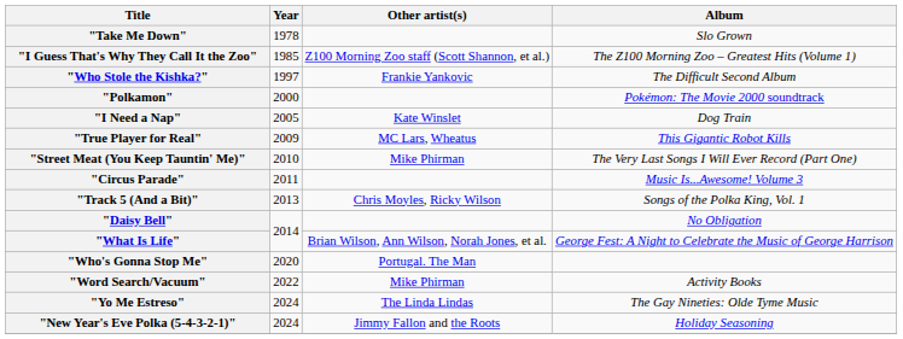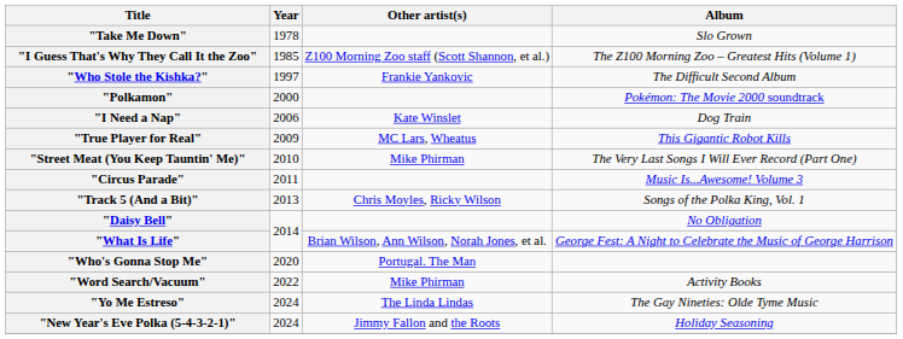 <table class="wikitable plainrowheaders" style="text-align:center;">
 <tr>
 <th scope="col" style="width:20em;">Title</th>
 <th scope="col">Year</th>
 <th scope="col">Other artist(s)</th>
 <th scope="col">Album</th>
 </tr>
 <tr>
 <th scope="row">"Take Me Down"</th>
 <td>1978</td>
 <td></td>
 <td><em>Slo Grown</em></td>
 </tr>
 <tr>
 <th scope="row">"I Guess That's Why They Call It the Zoo"</th>
 <td>1985</td>
 <td><a href='#'>Z100 Morning Zoo staff</a> (<a href='#'>Scott Shannon</a>, et al.)</td>
 <td><em>The Z100 Morning Zoo – Greatest Hits (Volume 1)</em></td>
 </tr>
 <tr>
 <th scope="row">"<a href='#'>Who Stole the Kishka?</a>"</th>
 <td>1997</td>
 <td><a href='#'>Frankie Yankovic</a></td>
 <td><em>The Difficult Second Album</em></td>
 </tr>
 <tr>
 <th scope="row">"Polkamon"</th>
 <td>2000</td>
 <td></td>
 <td><a href='#'><em>Pokémon: The Movie 2000</em> soundtrack</a></td>
 </tr>
 <tr>
 <th scope="row">"I Need a Nap"</th>
-<td>2005</td>
+<td>2006</td>
 <td><a href='#'>Kate Winslet</a></td>
 <td><em>Dog Train</em></td>
 </tr>
 <tr>
 <th scope="row">"True Player for Real"</th>
 <td>2009</td>
 <td><a href='#'>MC Lars</a>, <a href='#'>Wheatus</a></td>
 <td><em><a href='#'>This Gigantic Robot Kills</a></em></td>
 </tr>
 <tr>
 <th scope="row">"Street Meat (You Keep Tauntin' Me)"</th>
 <td>2010</td>
 <td><a href='#'>Mike Phirman</a></td>
 <td><em>The Very Last Songs I Will Ever Record (Part One)</em></td>
 </tr>
 <tr>
 <th scope="row">"Circus Parade"</th>
 <td>2011</td>
 <td></td>
 <td><em><a href='#'>Music Is...Awesome! Volume 3</a></em></td>
 </tr>
 <tr>
 <th scope="row">"Track 5 (And a Bit)"</th>
 <td>2013</td>
 <td><a href='#'>Chris Moyles</a>, <a href='#'>Ricky Wilson</a></td>
 <td><em>Songs of the Polka King, Vol. 1</em></td>
 </tr>
 <tr>
 <th scope="row">"<a href='#'>Daisy Bell</a>"</th>
 <td rowspan="2">2014</td>
 <td></td>
 <td><em><a href='#'>No Obligation</a></em></td>
 </tr>
 <tr>
 <th scope="row">"<a href='#'>What Is Life</a>"</th>
 <td><a href='#'>Brian Wilson</a>, <a href='#'>Ann Wilson</a>, <a href='#'>Norah Jones</a>, et al.</td>
 <td><em><a href='#'>George Fest: A Night to Celebrate the Music of George Harrison</a></em></td>
 </tr>
 <tr>
 <th scope="row">"Who's Gonna Stop Me"</th>
 <td>2020</td>
 <td><a href='#'>Portugal. The Man</a></td>
 <td></td>
 </tr>
 <tr>
 <th scope="row">"Word Search/Vacuum"</th>
 <td>2022</td>
 <td><a href='#'>Mike Phirman</a></td>
 <td><em>Activity Books</em></td>
 </tr>
 <tr>
 <th scope="row">"Yo Me Estreso"</th>
 <td>2024</td>
 <td><a href='#'>The Linda Lindas</a></td>
 <td><em>The Gay Nineties: Olde Tyme Music</em></td>
 </tr>
 <tr>
 <th scope="row">"New Year's Eve Polka (5-4-3-2-1)"</th>
 <td>2024</td>
 <td><a href='#'>Jimmy Fallon</a> and <a href='#'>the Roots</a></td>
 <td><em><a href='#'>Holiday Seasoning</a></em></td>
 </tr>
 <tr>
 </tr>
 </table>
